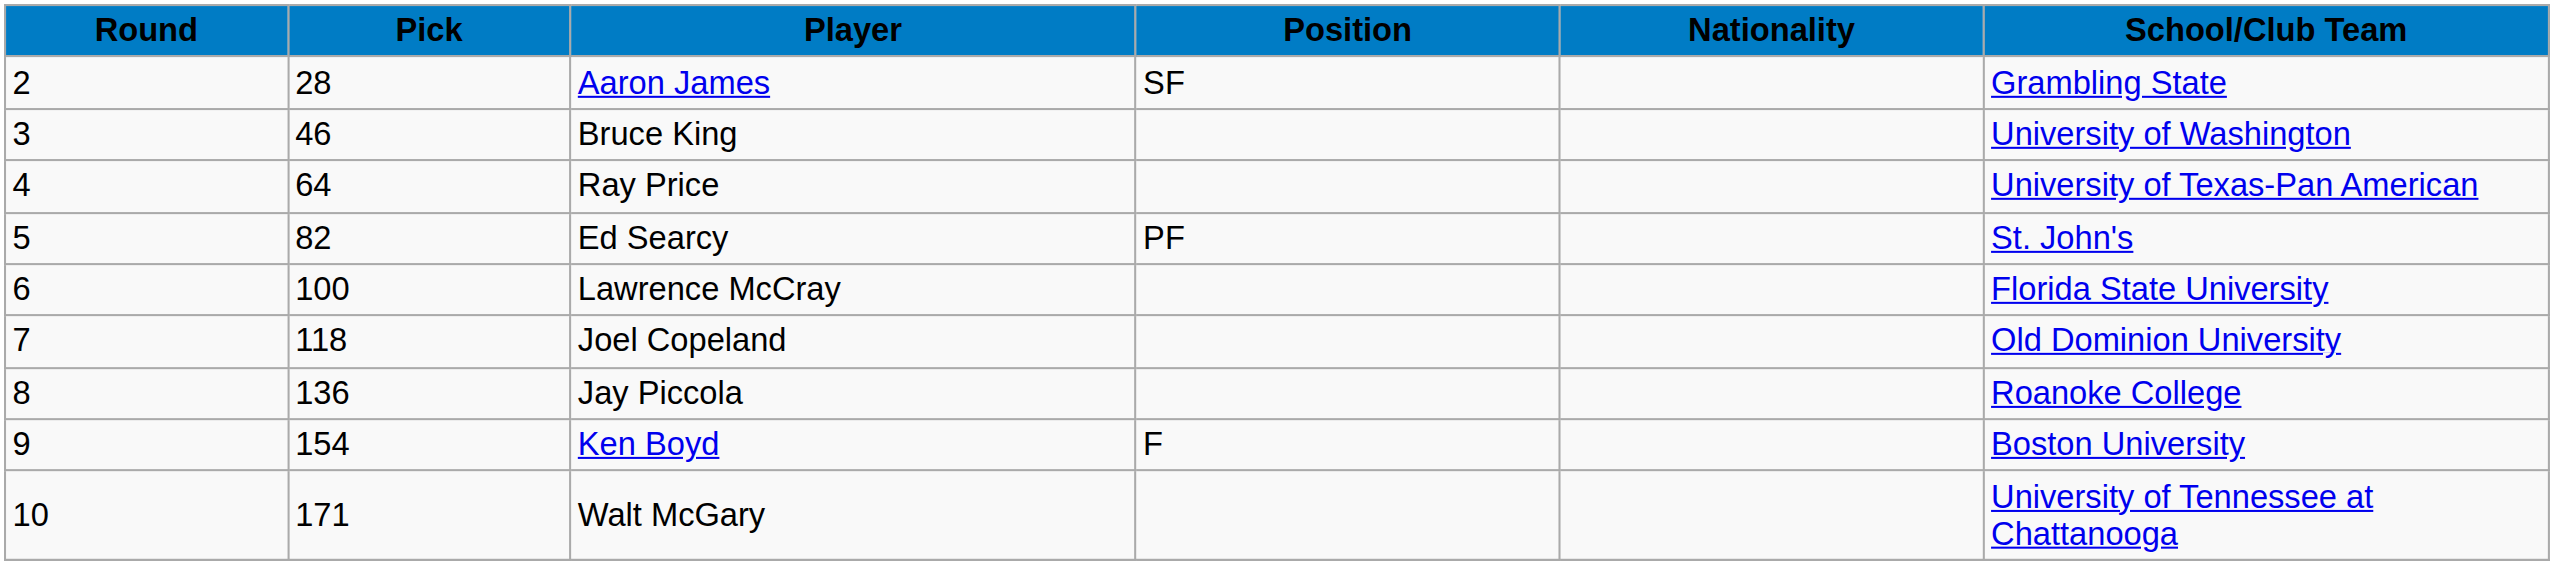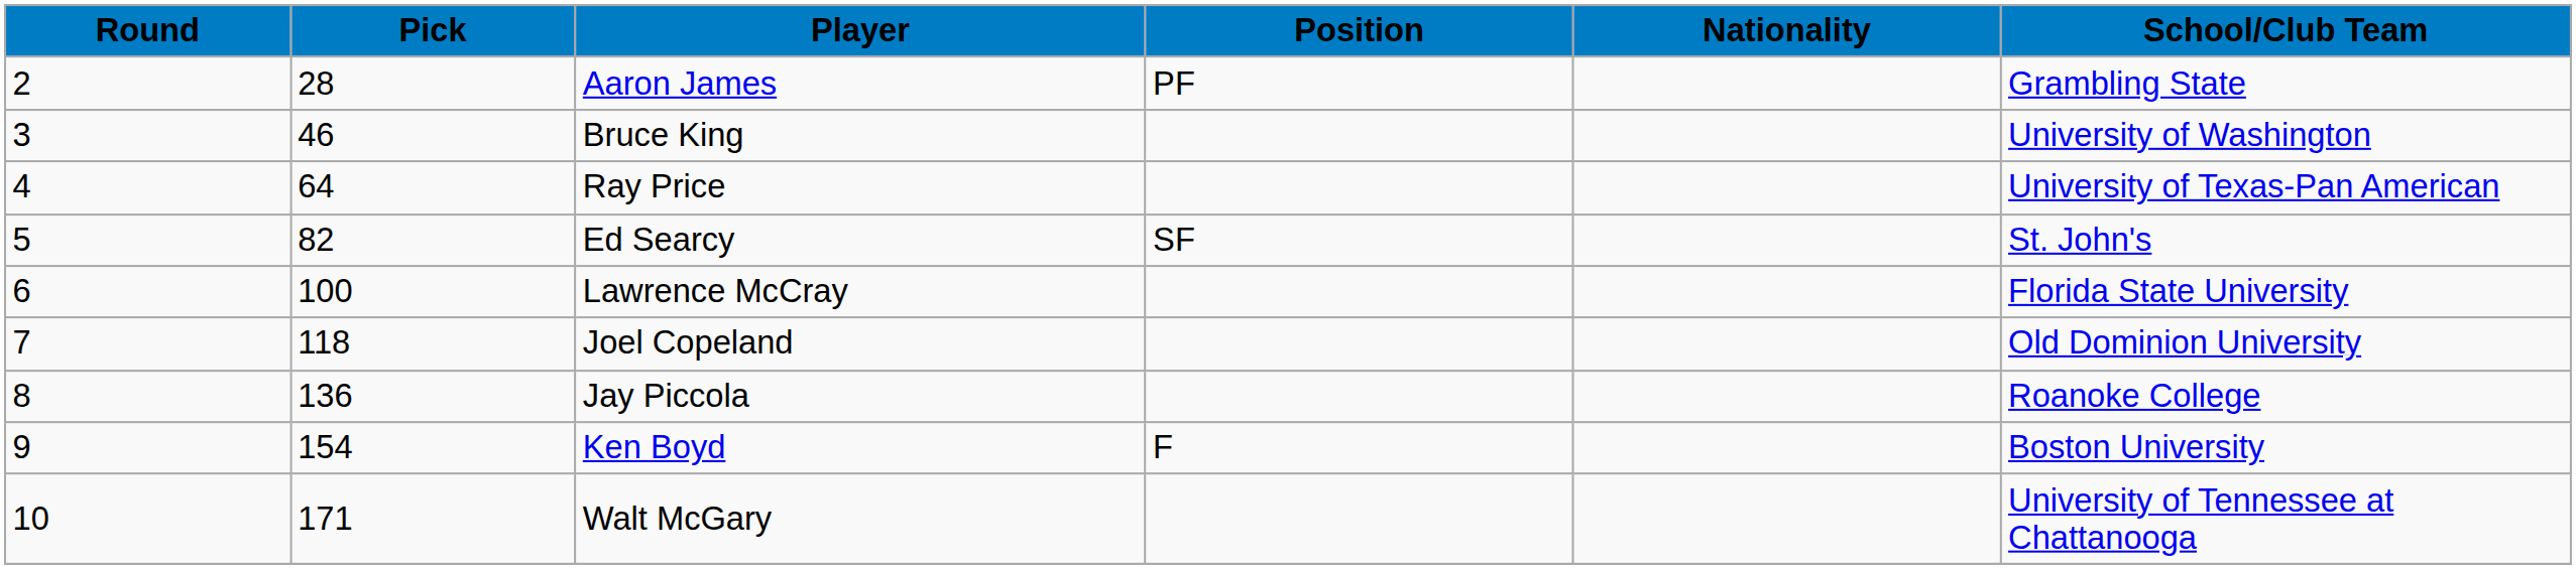 <table class="wikitable sortable sortable">
 <tr>
 <th style="background:#007CC5;" width="10%">Round</th>
 <th style="background:#007CC5;" width="10%">Pick</th>
 <th style="background:#007CC5;" width="20%">Player</th>
 <th style="background:#007CC5;" width="15%">Position</th>
 <th style="background:#007CC5;" width="15%">Nationality</th>
 <th style="background:#007CC5;" width="20%">School/Club Team</th>
 </tr>
 <tr>
 <td>2</td>
 <td>28</td>
 <td><a href='#'>Aaron James</a></td>
-<td>SF</td>
+<td>PF</td>
 <td></td>
 <td><a href='#'>Grambling State</a></td>
 </tr>
 <tr>
 <td>3</td>
 <td>46</td>
 <td>Bruce King</td>
 <td></td>
 <td></td>
 <td><a href='#'>University of Washington</a></td>
 </tr>
 <tr>
 <td>4</td>
 <td>64</td>
 <td>Ray Price</td>
 <td></td>
 <td></td>
 <td><a href='#'>University of Texas-Pan American</a></td>
 </tr>
 <tr>
 <td>5</td>
 <td>82</td>
 <td>Ed Searcy</td>
-<td>PF</td>
+<td>SF</td>
 <td></td>
 <td><a href='#'>St. John's</a></td>
 </tr>
 <tr>
 <td>6</td>
 <td>100</td>
 <td>Lawrence McCray</td>
 <td></td>
 <td></td>
 <td><a href='#'>Florida State University</a></td>
 </tr>
 <tr>
 <td>7</td>
 <td>118</td>
 <td>Joel Copeland</td>
 <td></td>
 <td></td>
 <td><a href='#'>Old Dominion University</a></td>
 </tr>
 <tr>
 <td>8</td>
 <td>136</td>
 <td>Jay Piccola</td>
 <td></td>
 <td></td>
 <td><a href='#'>Roanoke College</a></td>
 </tr>
 <tr>
 <td>9</td>
 <td>154</td>
 <td><a href='#'>Ken Boyd</a></td>
 <td>F</td>
 <td></td>
 <td><a href='#'>Boston University</a></td>
 </tr>
 <tr>
 <td>10</td>
 <td>171</td>
 <td>Walt McGary</td>
 <td></td>
 <td></td>
 <td><a href='#'>University of Tennessee at Chattanooga</a></td>
 </tr>
 <tr>
 </tr>
 </table>
